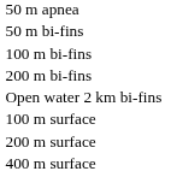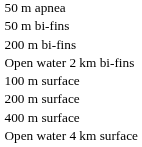 <table>
 <tr>
 <td>50 m apnea</td>
 <td></td>
 <td></td>
 <td></td>
 </tr>
 <tr>
 <td>50 m bi-fins</td>
-<td></td>
-<td></td>
-<td></td>
-</tr>
-<tr>
-<td>100 m bi-fins</td>
 <td></td>
 <td></td>
 <td></td>
 </tr>
 <tr>
 <td>200 m bi-fins</td>
 <td></td>
 <td></td>
 <td></td>
 </tr>
 <tr>
 <td>Open water 2 km bi-fins</td>
 <td></td>
 <td></td>
 <td nowrap></td>
 </tr>
 <tr>
 <td>100 m surface</td>
 <td></td>
 <td></td>
 <td></td>
 </tr>
 <tr>
 <td>200 m surface</td>
 <td></td>
 <td></td>
 <td></td>
 </tr>
 <tr>
 <td>400 m surface</td>
 <td></td>
 <td nowrap></td>
 <td></td>
 </tr>
+<tr>
+<td>Open water 4 km surface</td>
+<td nowrap></td>
+<td></td>
+<td></td>
+</tr>
 </table>
